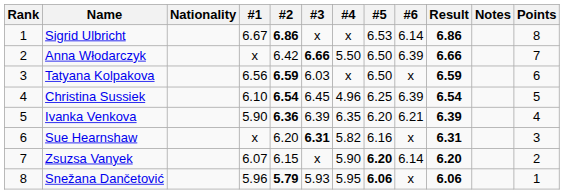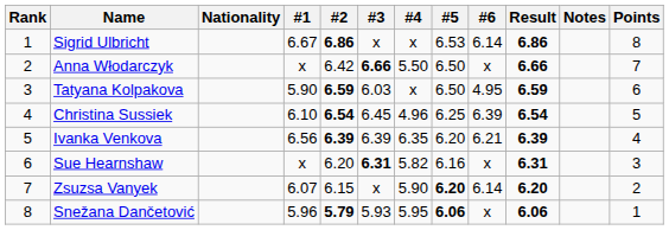 <table class="wikitable sortable" style="text-align:center">
 <tr>
 <th>Rank</th>
 <th>Name</th>
 <th>Nationality</th>
 <th>#1</th>
 <th>#2</th>
 <th>#3</th>
 <th>#4</th>
 <th>#5</th>
 <th>#6</th>
 <th>Result</th>
 <th>Notes</th>
 <th>Points</th>
 </tr>
 <tr>
 <td>1</td>
 <td align=left><a href='#'>Sigrid Ulbricht</a></td>
 <td align=left></td>
 <td>6.67</td>
 <td><strong>6.86</strong></td>
 <td>x</td>
 <td>x</td>
 <td>6.53</td>
 <td>6.14</td>
 <td><strong>6.86</strong></td>
 <td></td>
 <td>8</td>
 </tr>
 <tr>
 <td>2</td>
 <td align=left><a href='#'>Anna Włodarczyk</a></td>
 <td align=left></td>
 <td>x</td>
 <td>6.42</td>
 <td><strong>6.66</strong></td>
 <td>5.50</td>
 <td>6.50</td>
-<td>6.39</td>
+<td>x</td>
 <td><strong>6.66</strong></td>
 <td></td>
 <td>7</td>
 </tr>
 <tr>
 <td>3</td>
 <td align=left><a href='#'>Tatyana Kolpakova</a></td>
 <td align=left></td>
-<td>6.56</td>
+<td>5.90</td>
 <td><strong>6.59</strong></td>
 <td>6.03</td>
 <td>x</td>
 <td>6.50</td>
-<td>x</td>
+<td>4.95</td>
 <td><strong>6.59</strong></td>
 <td></td>
 <td>6</td>
 </tr>
 <tr>
 <td>4</td>
 <td align=left><a href='#'>Christina Sussiek</a></td>
 <td align=left></td>
 <td>6.10</td>
 <td><strong>6.54</strong></td>
 <td>6.45</td>
 <td>4.96</td>
 <td>6.25</td>
 <td>6.39</td>
 <td><strong>6.54</strong></td>
 <td></td>
 <td>5</td>
 </tr>
 <tr>
 <td>5</td>
 <td align=left><a href='#'>Ivanka Venkova</a></td>
 <td align=left></td>
-<td>5.90</td>
-<td><strong>6.36</strong></td>
+<td>6.56</td>
+<td><strong>6.39</strong></td>
 <td>6.39</td>
 <td>6.35</td>
 <td>6.20</td>
 <td>6.21</td>
 <td><strong>6.39</strong></td>
 <td></td>
 <td>4</td>
 </tr>
 <tr>
 <td>6</td>
 <td align=left><a href='#'>Sue Hearnshaw</a></td>
 <td align=left></td>
 <td>x</td>
 <td>6.20</td>
 <td><strong>6.31</strong></td>
 <td>5.82</td>
 <td>6.16</td>
 <td>x</td>
 <td><strong>6.31</strong></td>
 <td></td>
 <td>3</td>
 </tr>
 <tr>
 <td>7</td>
 <td align=left><a href='#'>Zsuzsa Vanyek</a></td>
 <td align=left></td>
 <td>6.07</td>
 <td>6.15</td>
 <td>x</td>
 <td>5.90</td>
 <td><strong>6.20</strong></td>
 <td>6.14</td>
 <td><strong>6.20</strong></td>
 <td></td>
 <td>2</td>
 </tr>
 <tr>
 <td>8</td>
 <td align=left><a href='#'>Snežana Dančetović</a></td>
 <td align=left></td>
 <td>5.96</td>
 <td><strong>5.79</strong></td>
 <td>5.93</td>
 <td>5.95</td>
 <td><strong>6.06</strong></td>
 <td>x</td>
 <td><strong>6.06</strong></td>
 <td></td>
 <td>1</td>
 </tr>
 </table>
